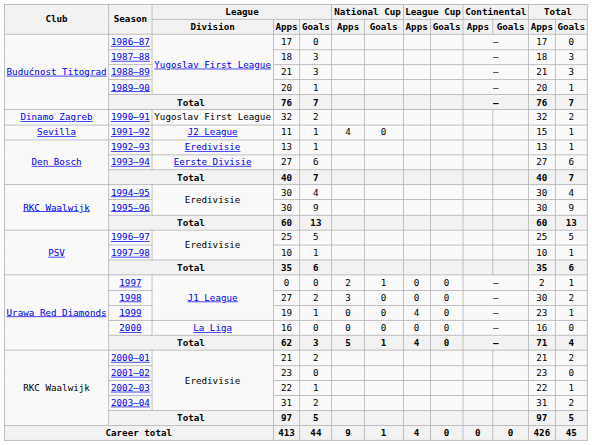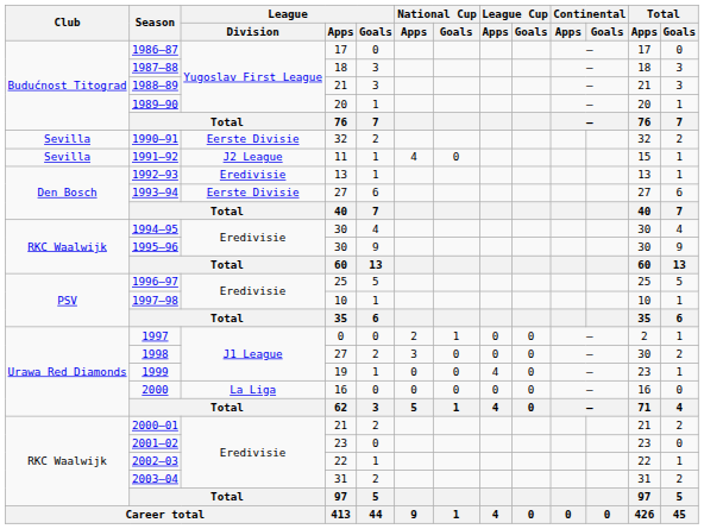 <table class="wikitable" style="text-align:center">
 <tr>
 <th rowspan="2">Club</th>
 <th rowspan="2">Season</th>
 <th colspan="3">League</th>
 <th colspan="2">National Cup</th>
 <th colspan="2">League Cup</th>
 <th colspan="2">Continental</th>
 <th colspan="2">Total</th>
 </tr>
 <tr>
 <th>Division</th>
 <th>Apps</th>
 <th>Goals</th>
 <th>Apps</th>
 <th>Goals</th>
 <th>Apps</th>
 <th>Goals</th>
 <th>Apps</th>
 <th>Goals</th>
 <th>Apps</th>
 <th>Goals</th>
 </tr>
 <tr>
 <td rowspan="5"><a href='#'>Budućnost Titograd</a></td>
 <td><a href='#'>1986–87</a></td>
 <td rowspan="4"><a href='#'>Yugoslav First League</a></td>
 <td>17</td>
 <td>0</td>
 <td></td>
 <td></td>
 <td></td>
 <td></td>
 <td colspan="2">—</td>
 <td>17</td>
 <td>0</td>
 </tr>
 <tr>
 <td><a href='#'>1987–88</a></td>
 <td>18</td>
 <td>3</td>
 <td></td>
 <td></td>
 <td></td>
 <td></td>
 <td colspan="2">—</td>
 <td>18</td>
 <td>3</td>
 </tr>
 <tr>
 <td><a href='#'>1988–89</a></td>
 <td>21</td>
 <td>3</td>
 <td></td>
 <td></td>
 <td></td>
 <td></td>
 <td colspan="2">—</td>
 <td>21</td>
 <td>3</td>
 </tr>
 <tr>
 <td><a href='#'>1989–90</a></td>
 <td>20</td>
 <td>1</td>
 <td></td>
 <td></td>
 <td></td>
 <td></td>
 <td colspan="2">—</td>
 <td>20</td>
 <td>1</td>
 </tr>
 <tr>
 <th colspan="2">Total</th>
 <th>76</th>
 <th>7</th>
 <th></th>
 <th></th>
 <th></th>
 <th></th>
 <th colspan="2">—</th>
 <th>76</th>
 <th>7</th>
 </tr>
 <tr>
-<td><a href='#'>Dinamo Zagreb</a></td>
+<td><a href='#'>Sevilla</a></td>
 <td><a href='#'>1990–91</a></td>
-<td>Yugoslav First League</td>
+<td><a href='#'>Eerste Divisie</a></td>
 <td>32</td>
 <td>2</td>
 <td></td>
 <td></td>
 <td></td>
 <td></td>
 <td></td>
 <td></td>
 <td>32</td>
 <td>2</td>
 </tr>
 <tr>
 <td><a href='#'>Sevilla</a></td>
 <td><a href='#'>1991–92</a></td>
 <td><a href='#'>J2 League</a></td>
 <td>11</td>
 <td>1</td>
 <td>4</td>
 <td>0</td>
 <td></td>
 <td></td>
 <td></td>
 <td></td>
 <td>15</td>
 <td>1</td>
 </tr>
 <tr>
 <td rowspan="3"><a href='#'>Den Bosch</a></td>
 <td><a href='#'>1992–93</a></td>
 <td><a href='#'>Eredivisie</a></td>
 <td>13</td>
 <td>1</td>
 <td></td>
 <td></td>
 <td></td>
 <td></td>
 <td></td>
 <td></td>
 <td>13</td>
 <td>1</td>
 </tr>
 <tr>
 <td><a href='#'>1993–94</a></td>
 <td><a href='#'>Eerste Divisie</a></td>
 <td>27</td>
 <td>6</td>
 <td></td>
 <td></td>
 <td></td>
 <td></td>
 <td></td>
 <td></td>
 <td>27</td>
 <td>6</td>
 </tr>
 <tr>
 <th colspan="2">Total</th>
 <th>40</th>
 <th>7</th>
 <th></th>
 <th></th>
 <th></th>
 <th></th>
 <th></th>
 <th></th>
 <th>40</th>
 <th>7</th>
 </tr>
 <tr>
 <td rowspan="3"><a href='#'>RKC Waalwijk</a></td>
 <td><a href='#'>1994–95</a></td>
 <td rowspan="2">Eredivisie</td>
 <td>30</td>
 <td>4</td>
 <td></td>
 <td></td>
 <td></td>
 <td></td>
 <td></td>
 <td></td>
 <td>30</td>
 <td>4</td>
 </tr>
 <tr>
 <td><a href='#'>1995–96</a></td>
 <td>30</td>
 <td>9</td>
 <td></td>
 <td></td>
 <td></td>
 <td></td>
 <td></td>
 <td></td>
 <td>30</td>
 <td>9</td>
 </tr>
 <tr>
 <th colspan="2">Total</th>
 <th>60</th>
 <th>13</th>
 <th></th>
 <th></th>
 <th></th>
 <th></th>
 <th></th>
 <th></th>
 <th>60</th>
 <th>13</th>
 </tr>
 <tr>
 <td rowspan="3"><a href='#'>PSV</a></td>
 <td><a href='#'>1996–97</a></td>
 <td rowspan="2">Eredivisie</td>
 <td>25</td>
 <td>5</td>
 <td></td>
 <td></td>
 <td></td>
 <td></td>
 <td></td>
 <td></td>
 <td>25</td>
 <td>5</td>
 </tr>
 <tr>
 <td><a href='#'>1997–98</a></td>
 <td>10</td>
 <td>1</td>
 <td></td>
 <td></td>
 <td></td>
 <td></td>
 <td></td>
 <td></td>
 <td>10</td>
 <td>1</td>
 </tr>
 <tr>
 <th colspan="2">Total</th>
 <th>35</th>
 <th>6</th>
 <th></th>
 <th></th>
 <th></th>
 <th></th>
 <th></th>
 <th></th>
 <th>35</th>
 <th>6</th>
 </tr>
 <tr>
 <td rowspan="5"><a href='#'>Urawa Red Diamonds</a></td>
 <td><a href='#'>1997</a></td>
 <td rowspan="3"><a href='#'>J1 League</a></td>
 <td>0</td>
 <td>0</td>
 <td>2</td>
 <td>1</td>
 <td>0</td>
 <td>0</td>
 <td colspan="2">—</td>
 <td>2</td>
 <td>1</td>
 </tr>
 <tr>
 <td><a href='#'>1998</a></td>
 <td>27</td>
 <td>2</td>
 <td>3</td>
 <td>0</td>
 <td>0</td>
 <td>0</td>
 <td colspan="2">—</td>
 <td>30</td>
 <td>2</td>
 </tr>
 <tr>
 <td><a href='#'>1999</a></td>
 <td>19</td>
 <td>1</td>
 <td>0</td>
 <td>0</td>
 <td>4</td>
 <td>0</td>
 <td colspan="2">—</td>
 <td>23</td>
 <td>1</td>
 </tr>
 <tr>
 <td><a href='#'>2000</a></td>
 <td><a href='#'>La Liga</a></td>
 <td>16</td>
 <td>0</td>
 <td>0</td>
 <td>0</td>
 <td>0</td>
 <td>0</td>
 <td colspan="2">—</td>
 <td>16</td>
 <td>0</td>
 </tr>
 <tr>
 <th colspan="2">Total</th>
 <th>62</th>
 <th>3</th>
 <th>5</th>
 <th>1</th>
 <th>4</th>
 <th>0</th>
 <th colspan="2">—</th>
 <th>71</th>
 <th>4</th>
 </tr>
 <tr>
 <td rowspan="5">RKC Waalwijk</td>
 <td><a href='#'>2000–01</a></td>
 <td rowspan="4">Eredivisie</td>
 <td>21</td>
 <td>2</td>
 <td></td>
 <td></td>
 <td></td>
 <td></td>
 <td></td>
 <td></td>
 <td>21</td>
 <td>2</td>
 </tr>
 <tr>
 <td><a href='#'>2001–02</a></td>
 <td>23</td>
 <td>0</td>
 <td></td>
 <td></td>
 <td></td>
 <td></td>
 <td></td>
 <td></td>
 <td>23</td>
 <td>0</td>
 </tr>
 <tr>
 <td><a href='#'>2002–03</a></td>
 <td>22</td>
 <td>1</td>
 <td></td>
 <td></td>
 <td></td>
 <td></td>
 <td></td>
 <td></td>
 <td>22</td>
 <td>1</td>
 </tr>
 <tr>
 <td><a href='#'>2003–04</a></td>
 <td>31</td>
 <td>2</td>
 <td></td>
 <td></td>
 <td></td>
 <td></td>
 <td></td>
 <td></td>
 <td>31</td>
 <td>2</td>
 </tr>
 <tr>
 <th colspan="2">Total</th>
 <th>97</th>
 <th>5</th>
 <th></th>
 <th></th>
 <th></th>
 <th></th>
 <th></th>
 <th></th>
 <th>97</th>
 <th>5</th>
 </tr>
 <tr>
 <th colspan="3">Career total</th>
 <th>413</th>
 <th>44</th>
 <th>9</th>
 <th>1</th>
 <th>4</th>
 <th>0</th>
 <th>0</th>
 <th>0</th>
 <th>426</th>
 <th>45</th>
 </tr>
 </table>
